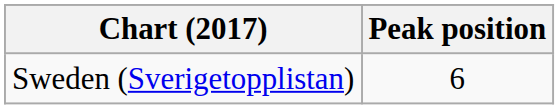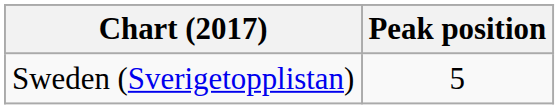 <table class="wikitable">
 <tr>
 <th>Chart (2017)</th>
 <th>Peak position</th>
 </tr>
 <tr>
 <td>Sweden (<a href='#'>Sverigetopplistan</a>)</td>
-<td align="center">6</td>
+<td align="center">5</td>
 </tr>
 </table>
